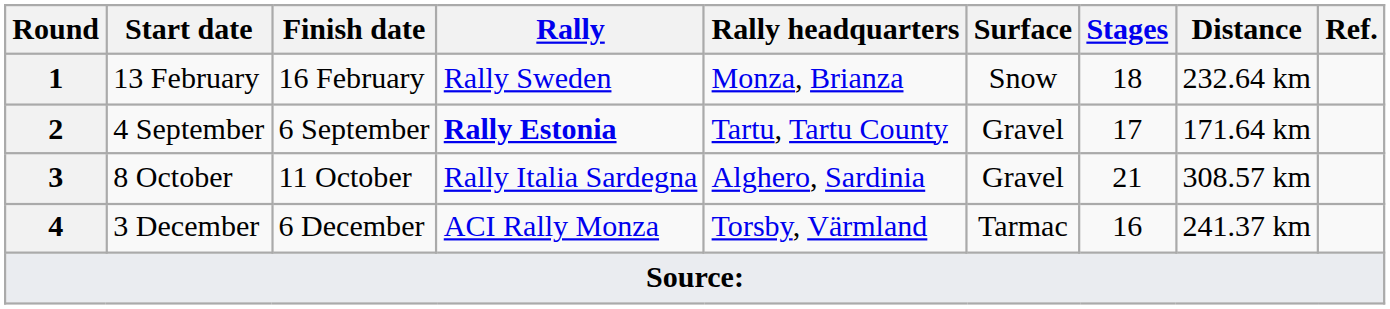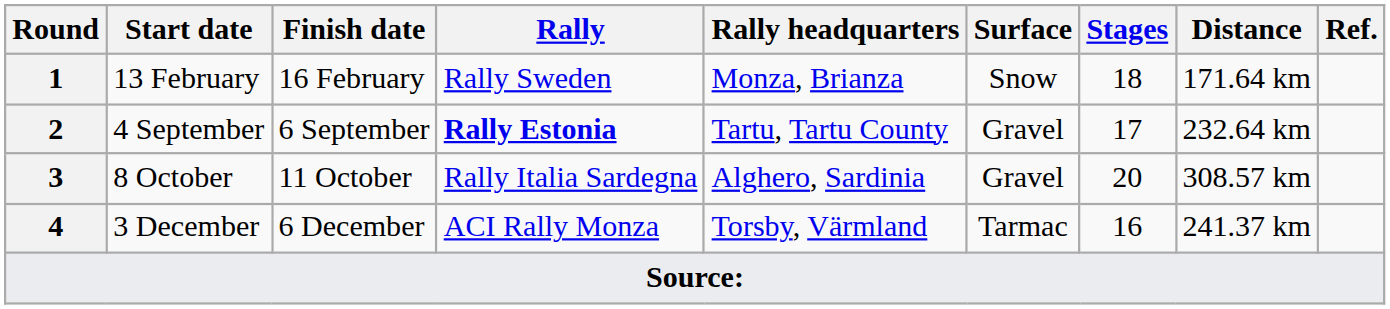 <table class="wikitable" style="font-size: 85%;">
 <tr>
 <th>Round</th>
 <th>Start date</th>
 <th>Finish date</th>
 <th><a href='#'>Rally</a></th>
 <th>Rally headquarters</th>
 <th nowrap>Surface</th>
 <th><a href='#'>Stages</a></th>
 <th>Distance</th>
 <th>Ref.</th>
 </tr>
 <tr>
 <th>1</th>
 <td nowrap>13 February</td>
 <td nowrap>16 February</td>
 <td> <a href='#'>Rally Sweden</a></td>
 <td><a href='#'>Monza</a>, <a href='#'>Brianza</a></td>
 <td align=center>Snow</td>
 <td align=center>18</td>
-<td align=center>232.64 km</td>
+<td align=center>171.64 km</td>
 <td align=center></td>
 </tr>
 <tr>
 <th>2</th>
 <td nowrap>4 September</td>
 <td nowrap>6 September</td>
 <td><strong> <a href='#'>Rally Estonia</a></strong></td>
 <td nowrap><a href='#'>Tartu</a>, <a href='#'>Tartu County</a></td>
 <td align=center>Gravel</td>
 <td align=center>17</td>
-<td align=center>171.64 km</td>
+<td align=center>232.64 km</td>
 <td align=center></td>
 </tr>
 <tr>
 <th>3</th>
 <td>8 October</td>
 <td>11 October</td>
 <td nowrap> <a href='#'>Rally Italia Sardegna</a></td>
 <td><a href='#'>Alghero</a>, <a href='#'>Sardinia</a></td>
 <td align=center>Gravel</td>
-<td align=center>21</td>
+<td align=center>20</td>
 <td align=center>308.57 km</td>
 <td align=center></td>
 </tr>
 <tr>
 <th>4</th>
 <td>3 December</td>
 <td>6 December</td>
 <td> <a href='#'>ACI Rally Monza</a></td>
 <td><a href='#'>Torsby</a>, <a href='#'>Värmland</a></td>
 <td align=center>Tarmac</td>
 <td align=center>16</td>
 <td align=center>241.37 km</td>
 <td align=center></td>
 </tr>
 <tr>
 <td style="background-color:#EAECF0; text-align:center" colspan="9"><strong>Source:</strong></td>
 </tr>
 </table>
